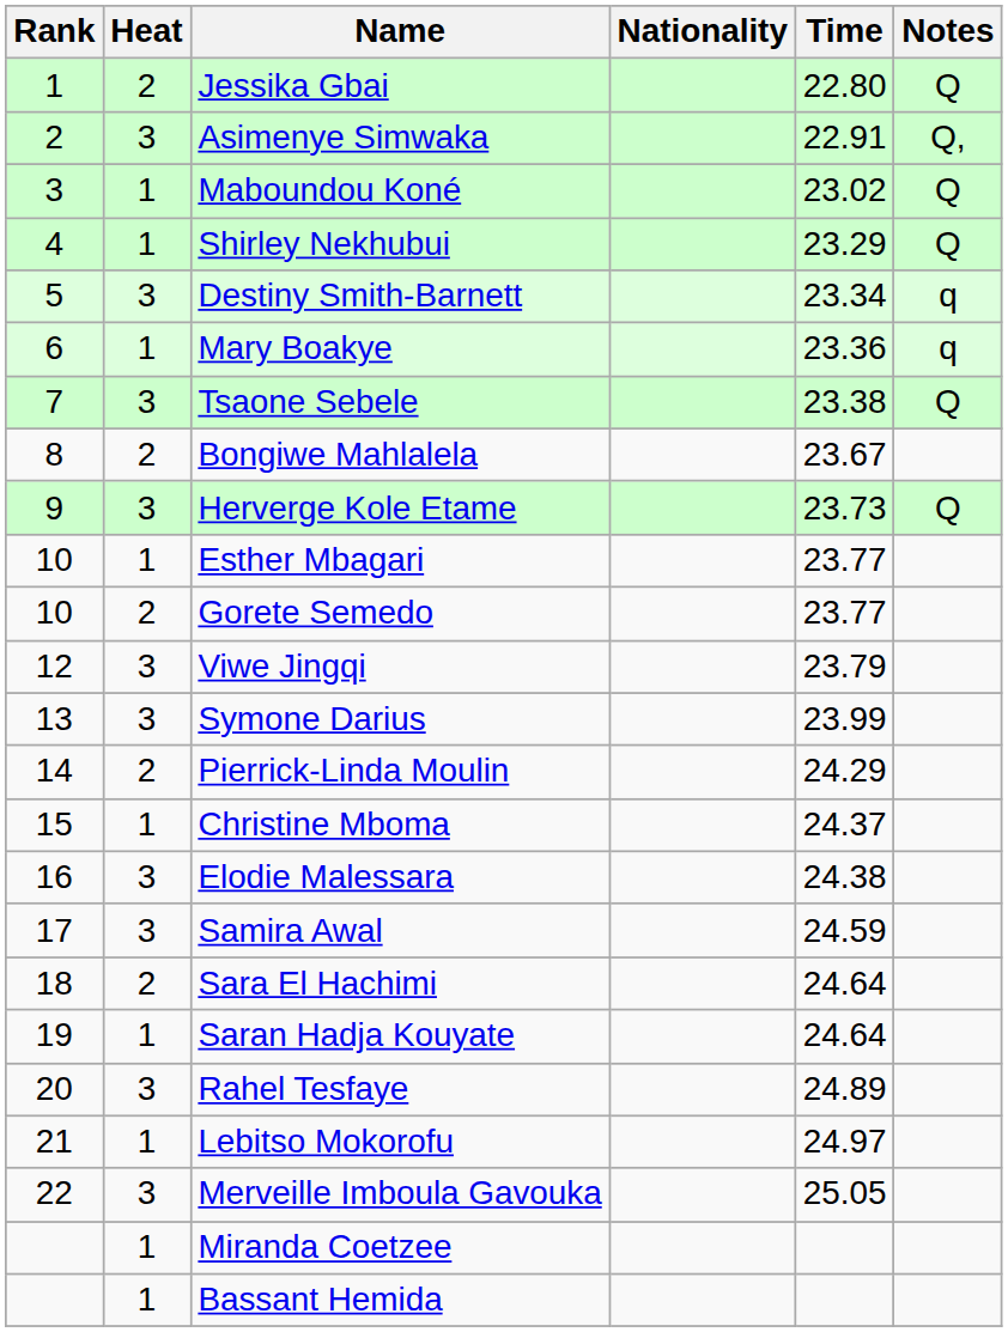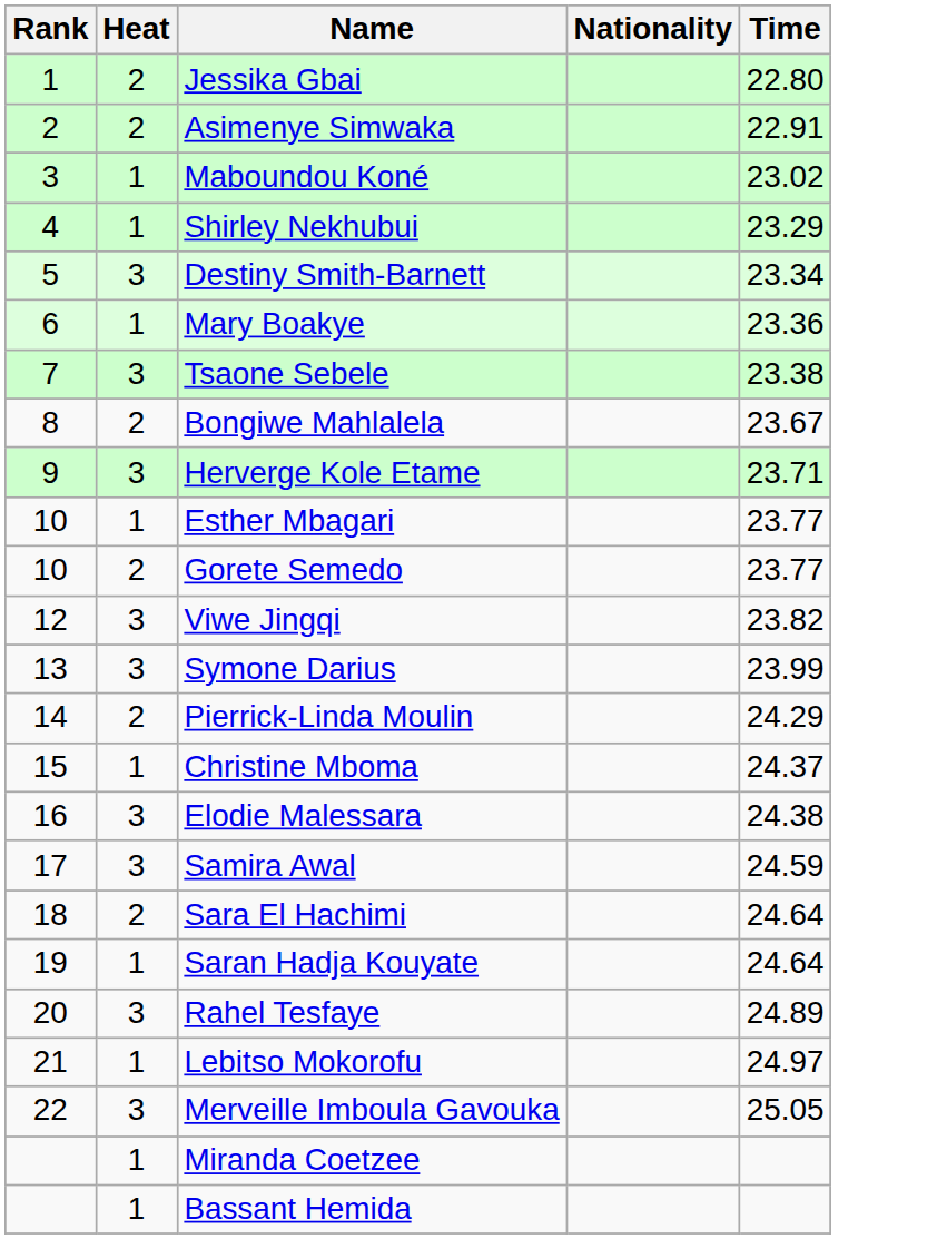 <table class="wikitable sortable" style="text-align:center">
 <tr>
 <th>Rank</th>
 <th>Heat</th>
 <th>Name</th>
 <th>Nationality</th>
 <th>Time</th>
-<th>Notes</th>
 </tr>
 <tr bgcolor=ccffcc>
 <td>1</td>
 <td>2</td>
 <td align=left><a href='#'>Jessika Gbai</a></td>
 <td align=left></td>
 <td>22.80</td>
-<td>Q</td>
 </tr>
 <tr bgcolor=ccffcc>
 <td>2</td>
-<td>3</td>
+<td>2</td>
 <td align=left><a href='#'>Asimenye Simwaka</a></td>
 <td align=left></td>
 <td>22.91</td>
-<td>Q, </td>
 </tr>
 <tr bgcolor=ccffcc>
 <td>3</td>
 <td>1</td>
 <td align=left><a href='#'>Maboundou Koné</a></td>
 <td align=left></td>
 <td>23.02</td>
-<td>Q</td>
 </tr>
 <tr bgcolor=ccffcc>
 <td>4</td>
 <td>1</td>
 <td align=left><a href='#'>Shirley Nekhubui</a></td>
 <td align=left></td>
 <td>23.29</td>
-<td>Q</td>
 </tr>
 <tr bgcolor=ddffdd>
 <td>5</td>
 <td>3</td>
 <td align=left><a href='#'>Destiny Smith-Barnett</a></td>
 <td align=left></td>
 <td>23.34</td>
-<td>q</td>
 </tr>
 <tr bgcolor=ddffdd>
 <td>6</td>
 <td>1</td>
 <td align=left><a href='#'>Mary Boakye</a></td>
 <td align=left></td>
 <td>23.36</td>
-<td>q</td>
 </tr>
 <tr bgcolor=ccffcc>
 <td>7</td>
 <td>3</td>
 <td align=left><a href='#'>Tsaone Sebele</a></td>
 <td align=left></td>
 <td>23.38</td>
-<td>Q</td>
 </tr>
 <tr>
 <td>8</td>
 <td>2</td>
 <td align=left><a href='#'>Bongiwe Mahlalela</a></td>
 <td align=left></td>
 <td>23.67</td>
-<td></td>
 </tr>
 <tr bgcolor=ccffcc>
 <td>9</td>
 <td>3</td>
 <td align=left><a href='#'>Herverge Kole Etame</a></td>
 <td align=left></td>
-<td>23.73</td>
-<td>Q</td>
+<td>23.71</td>
 </tr>
 <tr>
 <td>10</td>
 <td>1</td>
 <td align=left><a href='#'>Esther Mbagari</a></td>
 <td align=left></td>
 <td>23.77</td>
-<td></td>
 </tr>
 <tr>
 <td>10</td>
 <td>2</td>
 <td align=left><a href='#'>Gorete Semedo</a></td>
 <td align=left></td>
 <td>23.77</td>
-<td></td>
 </tr>
 <tr>
 <td>12</td>
 <td>3</td>
 <td align=left><a href='#'>Viwe Jingqi</a></td>
 <td align=left></td>
-<td>23.79</td>
-<td></td>
+<td>23.82</td>
 </tr>
 <tr>
 <td>13</td>
 <td>3</td>
 <td align=left><a href='#'>Symone Darius</a></td>
 <td align=left></td>
 <td>23.99</td>
-<td></td>
 </tr>
 <tr>
 <td>14</td>
 <td>2</td>
 <td align=left><a href='#'>Pierrick-Linda Moulin</a></td>
 <td align=left></td>
 <td>24.29</td>
-<td></td>
 </tr>
 <tr>
 <td>15</td>
 <td>1</td>
 <td align=left><a href='#'>Christine Mboma</a></td>
 <td align=left></td>
 <td>24.37</td>
-<td></td>
 </tr>
 <tr>
 <td>16</td>
 <td>3</td>
 <td align=left><a href='#'>Elodie Malessara</a></td>
 <td align=left></td>
 <td>24.38</td>
-<td></td>
 </tr>
 <tr>
 <td>17</td>
 <td>3</td>
 <td align=left><a href='#'>Samira Awal</a></td>
 <td align=left></td>
 <td>24.59</td>
-<td></td>
 </tr>
 <tr>
 <td>18</td>
 <td>2</td>
 <td align=left><a href='#'>Sara El Hachimi</a></td>
 <td align=left></td>
 <td>24.64</td>
-<td></td>
 </tr>
 <tr>
 <td>19</td>
 <td>1</td>
 <td align=left><a href='#'>Saran Hadja Kouyate</a></td>
 <td align=left></td>
 <td>24.64</td>
-<td></td>
 </tr>
 <tr>
 <td>20</td>
 <td>3</td>
 <td align=left><a href='#'>Rahel Tesfaye</a></td>
 <td align=left></td>
 <td>24.89</td>
-<td></td>
 </tr>
 <tr>
 <td>21</td>
 <td>1</td>
 <td align=left><a href='#'>Lebitso Mokorofu</a></td>
 <td align=left></td>
 <td>24.97</td>
-<td></td>
 </tr>
 <tr>
 <td>22</td>
 <td>3</td>
 <td align=left><a href='#'>Merveille Imboula Gavouka</a></td>
 <td align=left></td>
 <td>25.05</td>
-<td></td>
 </tr>
 <tr>
 <td></td>
 <td>1</td>
 <td align=left><a href='#'>Miranda Coetzee</a></td>
 <td align=left></td>
-<td></td>
 <td></td>
 </tr>
 <tr>
 <td></td>
 <td>1</td>
 <td align=left><a href='#'>Bassant Hemida</a></td>
 <td align=left></td>
 <td></td>
-<td></td>
 </tr>
 </table>
